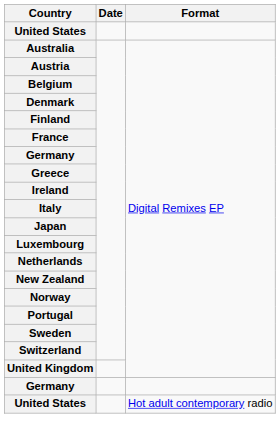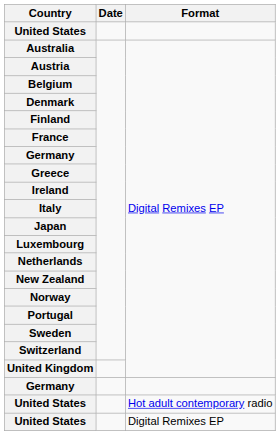 <table class="wikitable plainrowheaders">
 <tr>
 <th scope="col">Country</th>
 <th scope="col">Date</th>
 <th scope="col">Format</th>
 </tr>
 <tr>
 <th scope="row">United States</th>
 <td></td>
 <td></td>
 </tr>
 <tr>
 <th scope="row">Australia</th>
 <td rowspan="18"></td>
 <td rowspan="19"><a href='#'>Digital</a> <a href='#'>Remixes</a> <a href='#'>EP</a></td>
 </tr>
 <tr>
 <th scope="row">Austria</th>
 </tr>
 <tr>
 <th scope="row">Belgium</th>
 </tr>
 <tr>
 <th scope="row">Denmark</th>
 </tr>
 <tr>
 <th scope="row">Finland</th>
 </tr>
 <tr>
 <th scope="row">France</th>
 </tr>
 <tr>
 <th scope="row">Germany</th>
 </tr>
 <tr>
 <th scope="row">Greece</th>
 </tr>
 <tr>
 <th scope="row">Ireland</th>
 </tr>
 <tr>
 <th scope="row">Italy</th>
 </tr>
 <tr>
 <th scope="row">Japan</th>
 </tr>
 <tr>
 <th scope="row">Luxembourg</th>
 </tr>
 <tr>
 <th scope="row">Netherlands</th>
 </tr>
 <tr>
 <th scope="row">New Zealand</th>
 </tr>
 <tr>
 <th scope="row">Norway</th>
 </tr>
 <tr>
 <th scope="row">Portugal</th>
 </tr>
 <tr>
 <th scope="row">Sweden</th>
 </tr>
 <tr>
 <th scope="row">Switzerland</th>
 </tr>
 <tr>
 <th scope="row">United Kingdom</th>
 <td></td>
 </tr>
 <tr>
 <th scope="row">Germany</th>
 <td></td>
 <td></td>
 </tr>
 <tr>
 <th scope="row">United States</th>
 <td></td>
 <td><a href='#'>Hot adult contemporary</a> radio</td>
 </tr>
+<tr>
+<th scope="row">United States</th>
+<td></td>
+<td>Digital Remixes EP</td>
+</tr>
 </table>
